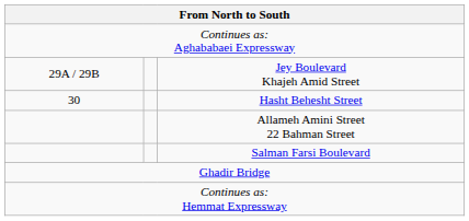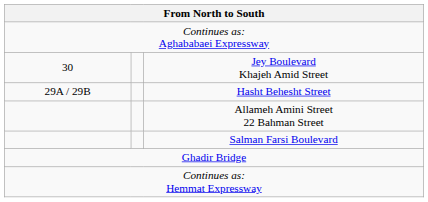 <table class="wikitable" style="text-align:center" width="600px">
 <tr>
 <th text-align="center" colspan="3"> From North to South </th>
 </tr>
 <tr>
 <td colspan="7" align="center"><em>Continues as:</em><br> <a href='#'>Aghababaei Expressway</a></td>
 </tr>
 <tr>
-<td>29A / 29B</td>
+<td>30</td>
 <td></td>
 <td> <a href='#'>Jey Boulevard</a><br> Khajeh Amid Street</td>
 </tr>
 <tr>
-<td>30</td>
+<td>29A / 29B</td>
 <td></td>
 <td> <a href='#'>Hasht Behesht Street</a></td>
 </tr>
 <tr>
 <td></td>
 <td></td>
 <td> Allameh Amini Street<br> 22 Bahman Street</td>
 </tr>
 <tr>
 <td></td>
 <td></td>
 <td> <a href='#'>Salman Farsi Boulevard</a></td>
 </tr>
 <tr>
 <td text-align="center" colspan="3"> <a href='#'>Ghadir Bridge</a></td>
 </tr>
 <tr>
 <td colspan="7" align="center"><em>Continues as:</em><br> <a href='#'>Hemmat Expressway</a></td>
 </tr>
 </table>
